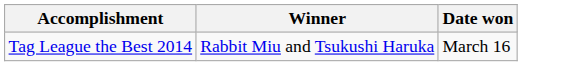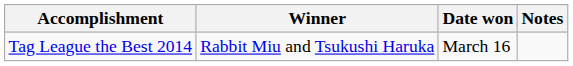 <table class="wikitable">
 <tr>
 <th>Accomplishment</th>
 <th>Winner</th>
 <th>Date won</th>
+<th>Notes</th>
 </tr>
 <tr>
 <td><a href='#'>Tag League the Best 2014</a></td>
 <td><a href='#'>Rabbit Miu</a> and <a href='#'>Tsukushi Haruka</a></td>
 <td>March 16</td>
+<td></td>
 </tr>
 </table>
